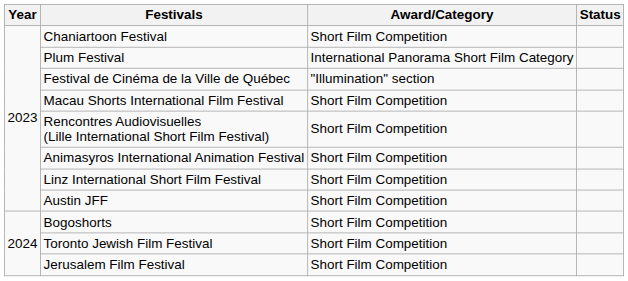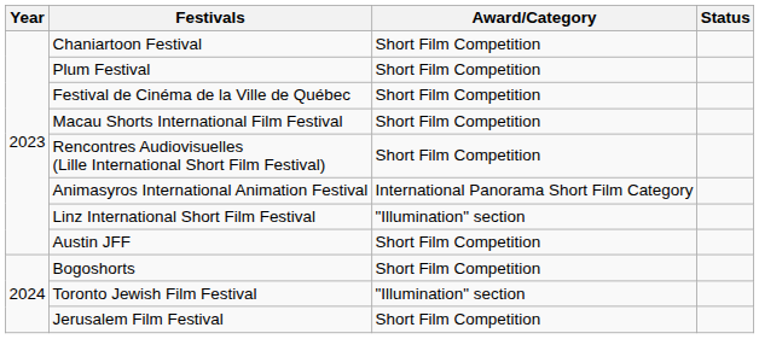 <table class="wikitable">
 <tr>
 <th>Year</th>
 <th>Festivals</th>
 <th>Award/Category</th>
 <th>Status</th>
 </tr>
 <tr>
 <td rowspan="8">2023</td>
 <td>Chaniartoon Festival</td>
 <td>Short Film Competition</td>
 <td></td>
 </tr>
 <tr>
 <td>Plum Festival</td>
-<td>International Panorama Short Film Category</td>
+<td>Short Film Competition</td>
 <td></td>
 </tr>
 <tr>
 <td>Festival de Cinéma de la Ville de Québec</td>
-<td>"Illumination" section</td>
+<td>Short Film Competition</td>
 <td></td>
 </tr>
 <tr>
 <td>Macau Shorts International Film Festival</td>
 <td>Short Film Competition</td>
 <td></td>
 </tr>
 <tr>
 <td>Rencontres Audiovisuelles<br>(Lille International Short Film Festival)</td>
 <td>Short Film Competition</td>
 <td></td>
 </tr>
 <tr>
 <td>Animasyros International Animation Festival</td>
-<td>Short Film Competition</td>
+<td>International Panorama Short Film Category</td>
 <td></td>
 </tr>
 <tr>
 <td>Linz International Short Film Festival</td>
-<td>Short Film Competition</td>
+<td>"Illumination" section</td>
 <td></td>
 </tr>
 <tr>
 <td>Austin JFF</td>
 <td>Short Film Competition</td>
 <td></td>
 </tr>
 <tr>
 <td rowspan="3">2024</td>
 <td>Bogoshorts</td>
 <td>Short Film Competition</td>
 <td></td>
 </tr>
 <tr>
 <td>Toronto Jewish Film Festival</td>
-<td>Short Film Competition</td>
+<td>"Illumination" section</td>
 <td></td>
 </tr>
 <tr>
 <td>Jerusalem Film Festival</td>
 <td>Short Film Competition</td>
 <td></td>
 </tr>
 </table>
